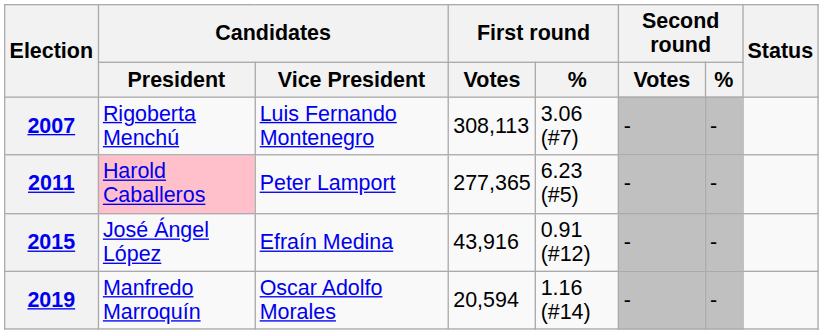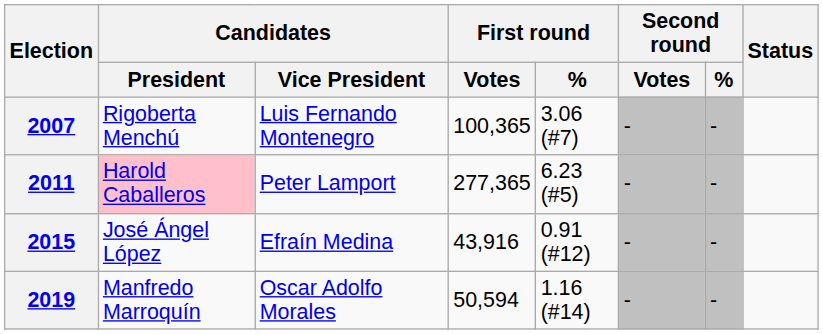 <table class="wikitable" style="text-align:left;">
 <tr>
 <th rowspan=2>Election</th>
 <th colspan=2>Candidates</th>
 <th colspan=2>First round</th>
 <th colspan=2>Second round</th>
 <th rowspan=2>Status</th>
 </tr>
 <tr>
 <th>President</th>
 <th>Vice President</th>
 <th>Votes</th>
 <th>%</th>
 <th>Votes</th>
 <th>%</th>
 </tr>
 <tr>
 <th><a href='#'>2007</a></th>
 <td><a href='#'>Rigoberta Menchú</a></td>
 <td><a href='#'>Luis Fernando Montenegro</a></td>
-<td>308,113</td>
+<td>100,365</td>
 <td>3.06	    (#7)</td>
 <td style="background: silver">-</td>
 <td style="background: silver">-</td>
 <td></td>
 </tr>
 <tr>
 <th><a href='#'>2011</a></th>
 <td style="background: pink;"><a href='#'>Harold Caballeros</a></td>
 <td><a href='#'>Peter Lamport</a></td>
 <td>277,365</td>
 <td>6.23   (#5)</td>
 <td style="background: silver">-</td>
 <td style="background: silver">-</td>
 <td></td>
 </tr>
 <tr>
 <th><a href='#'>2015</a></th>
 <td><a href='#'>José Ángel López</a></td>
 <td><a href='#'>Efraín Medina</a></td>
 <td>43,916</td>
 <td>0.91   (#12)</td>
 <td style="background: silver">-</td>
 <td style="background: silver">-</td>
 <td></td>
 </tr>
 <tr>
 <th><a href='#'>2019</a></th>
 <td><a href='#'>Manfredo Marroquín</a></td>
 <td><a href='#'>Oscar Adolfo Morales</a></td>
-<td>20,594</td>
+<td>50,594</td>
 <td>1.16   (#14)</td>
 <td style="background: silver">-</td>
 <td style="background: silver">-</td>
 <td></td>
 </tr>
 </table>
